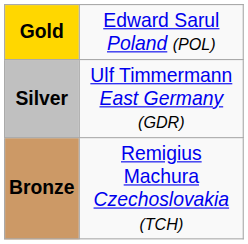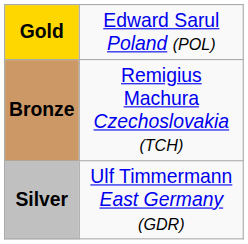 <table class="wikitable" style=" text-align:center; font-size:110%;" width="35%">
 <tr>
 <td bgcolor="gold"><strong>Gold</strong></td>
 <td> <a href='#'>Edward Sarul</a><br><em><a href='#'>Poland</a> <small>(POL)</small></em></td>
 </tr>
 <tr>
+<td bgcolor="CC9966"><strong>Bronze</strong></td>
+<td> <a href='#'>Remigius Machura</a><br><em><a href='#'>Czechoslovakia</a> <small>(TCH)</small></em></td>
+</tr>
+<tr>
 <td bgcolor="silver"><strong>Silver</strong></td>
 <td> <a href='#'>Ulf Timmermann</a><br><em><a href='#'>East Germany</a> <small>(GDR)</small></em></td>
 </tr>
-<tr>
-<td bgcolor="CC9966"><strong>Bronze</strong></td>
-<td> <a href='#'>Remigius Machura</a><br><em><a href='#'>Czechoslovakia</a> <small>(TCH)</small></em></td>
-</tr>
 </table>
